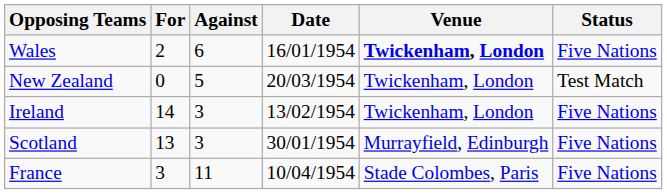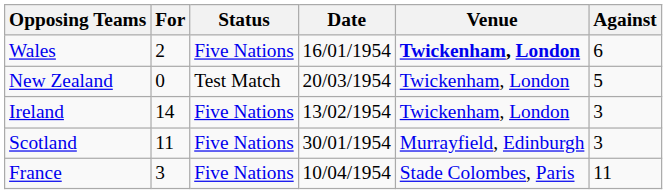 <table class="wikitable">
 <tr>
 <th>Opposing Teams</th>
 <th>For</th>
-<th>Against</th>
+<th>Status</th>
 <th>Date</th>
 <th>Venue</th>
-<th>Status</th>
+<th>Against</th>
 </tr>
 <tr>
 <td><a href='#'>Wales</a></td>
 <td>2</td>
-<td>6</td>
+<td><a href='#'>Five Nations</a></td>
 <td>16/01/1954</td>
 <td><strong><a href='#'>Twickenham</a>, <a href='#'>London</a></strong></td>
-<td><a href='#'>Five Nations</a></td>
+<td>6</td>
 </tr>
 <tr>
 <td><a href='#'>New Zealand</a></td>
 <td>0</td>
-<td>5</td>
+<td>Test Match</td>
 <td>20/03/1954</td>
 <td><a href='#'>Twickenham</a>, <a href='#'>London</a></td>
-<td>Test Match</td>
+<td>5</td>
 </tr>
 <tr>
 <td><a href='#'>Ireland</a></td>
 <td>14</td>
-<td>3</td>
+<td><a href='#'>Five Nations</a></td>
 <td>13/02/1954</td>
 <td><a href='#'>Twickenham</a>, <a href='#'>London</a></td>
-<td><a href='#'>Five Nations</a></td>
+<td>3</td>
 </tr>
 <tr>
 <td><a href='#'>Scotland</a></td>
-<td>13</td>
-<td>3</td>
+<td>11</td>
+<td><a href='#'>Five Nations</a></td>
 <td>30/01/1954</td>
 <td><a href='#'>Murrayfield</a>, <a href='#'>Edinburgh</a></td>
-<td><a href='#'>Five Nations</a></td>
+<td>3</td>
 </tr>
 <tr>
 <td><a href='#'>France</a></td>
 <td>3</td>
-<td>11</td>
+<td><a href='#'>Five Nations</a></td>
 <td>10/04/1954</td>
 <td><a href='#'>Stade Colombes</a>, <a href='#'>Paris</a></td>
-<td><a href='#'>Five Nations</a></td>
+<td>11</td>
 </tr>
 </table>
